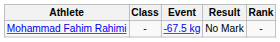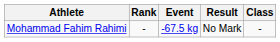 <table class="wikitable" style="font-size:90%">
 <tr>
 <th>Athlete</th>
-<th>Class</th>
+<th>Rank</th>
 <th>Event</th>
 <th>Result</th>
-<th>Rank</th>
+<th>Class</th>
 </tr>
 <tr>
 <td><a href='#'>Mohammad Fahim Rahimi</a></td>
-<td align=center>-</td>
+<td align="center">-</td>
 <td><a href='#'>-67.5 kg</a></td>
 <td align="center">No Mark</td>
-<td align="center">-</td>
+<td align=center>-</td>
 </tr>
 </table>
